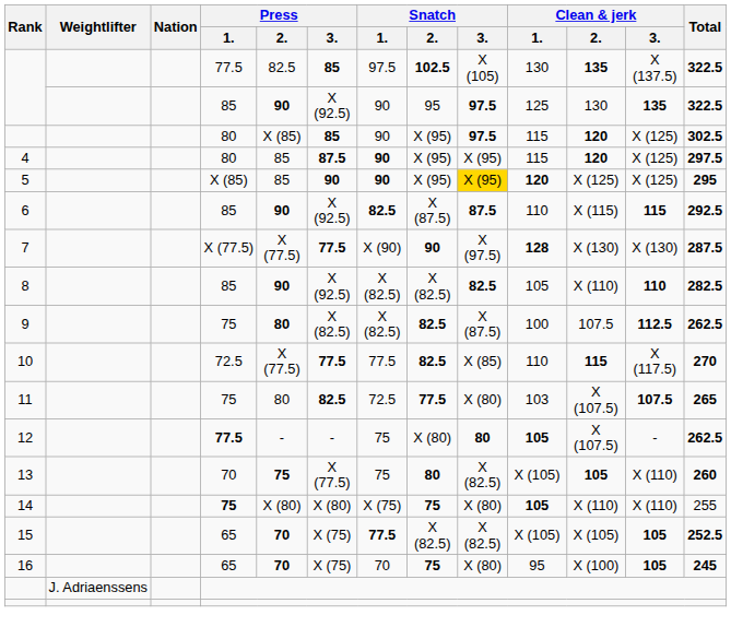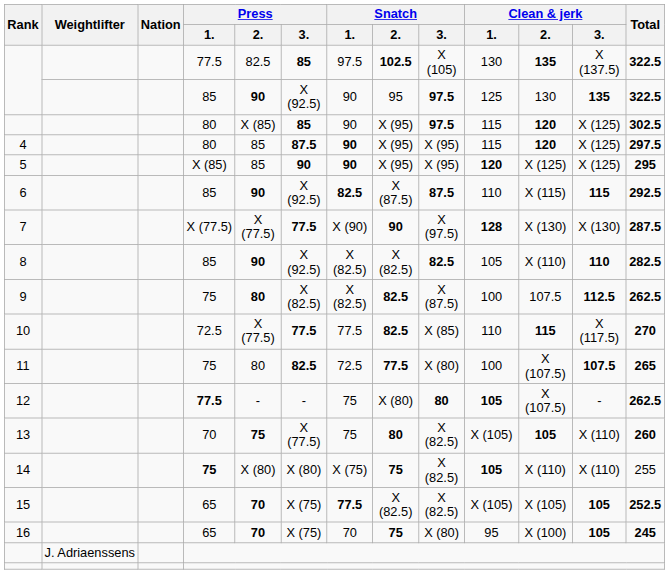 <table class="wikitable sortable" style="text-align:center">
 <tr>
 <th rowspan=2>Rank</th>
 <th rowspan=2>Weightlifter</th>
 <th rowspan=2>Nation</th>
 <th colspan=3><a href='#'>Press</a></th>
 <th colspan=3><a href='#'>Snatch</a></th>
 <th colspan=3><a href='#'>Clean & jerk</a></th>
 <th rowspan=2>Total</th>
 </tr>
 <tr>
 <th>1.</th>
 <th align=center width=50>2.</th>
 <th align=center width=50>3.</th>
 <th align=center width=50>1.</th>
 <th align=center width=50>2.</th>
 <th align=center width=50>3.</th>
 <th align=center width=60>1.</th>
 <th align=center width=60>2.</th>
 <th align=center width=60>3.</th>
 </tr>
 <tr>
 <td rowspan=2></td>
 <td align=left></td>
 <td align=left></td>
 <td>77.5</td>
 <td>82.5</td>
 <td><strong>85</strong></td>
 <td>97.5</td>
 <td><strong>102.5</strong></td>
 <td>X (105)</td>
 <td>130</td>
 <td><strong>135</strong></td>
 <td>X (137.5)</td>
 <td><strong>322.5</strong></td>
 </tr>
 <tr>
 <td align=left></td>
 <td align=left></td>
 <td>85</td>
 <td><strong>90</strong></td>
 <td>X (92.5)</td>
 <td>90</td>
 <td>95</td>
 <td><strong>97.5</strong></td>
 <td>125</td>
 <td>130</td>
 <td><strong>135</strong></td>
 <td><strong>322.5</strong></td>
 </tr>
 <tr>
 <td></td>
 <td align=left></td>
 <td align=left></td>
 <td>80</td>
 <td>X (85)</td>
 <td><strong>85</strong></td>
 <td>90</td>
 <td>X (95)</td>
 <td><strong>97.5</strong></td>
 <td>115</td>
 <td><strong>120</strong></td>
 <td>X (125)</td>
 <td><strong>302.5</strong></td>
 </tr>
 <tr>
 <td>4</td>
 <td align=left></td>
 <td align=left></td>
 <td>80</td>
 <td>85</td>
 <td><strong>87.5</strong></td>
 <td><strong>90</strong></td>
 <td>X (95)</td>
 <td>X (95)</td>
 <td>115</td>
 <td><strong>120</strong></td>
 <td>X (125)</td>
 <td><strong>297.5</strong></td>
 </tr>
 <tr>
 <td>5</td>
 <td align=left></td>
 <td align=left></td>
 <td>X (85)</td>
 <td>85</td>
 <td><strong>90</strong></td>
 <td><strong>90</strong></td>
 <td>X (95)</td>
-<td style="background: gold;">X (95)</td>
+<td>X (95)</td>
 <td><strong>120</strong></td>
 <td>X (125)</td>
 <td>X (125)</td>
 <td><strong>295</strong></td>
 </tr>
 <tr>
 <td>6</td>
 <td align=left></td>
 <td align=left></td>
 <td>85</td>
 <td><strong>90</strong></td>
 <td>X (92.5)</td>
 <td><strong>82.5</strong></td>
 <td>X (87.5)</td>
 <td><strong>87.5</strong></td>
 <td>110</td>
 <td>X (115)</td>
 <td><strong>115</strong></td>
 <td><strong>292.5</strong></td>
 </tr>
 <tr>
 <td>7</td>
 <td align=left></td>
 <td align=left></td>
 <td>X (77.5)</td>
 <td>X (77.5)</td>
 <td><strong>77.5</strong></td>
 <td>X (90)</td>
 <td><strong>90</strong></td>
 <td>X (97.5)</td>
 <td><strong>128</strong></td>
 <td>X (130)</td>
 <td>X (130)</td>
 <td><strong>287.5</strong></td>
 </tr>
 <tr>
 <td>8</td>
 <td align=left></td>
 <td align=left></td>
 <td>85</td>
 <td><strong>90</strong></td>
 <td>X (92.5)</td>
 <td>X (82.5)</td>
 <td>X (82.5)</td>
 <td><strong>82.5</strong></td>
 <td>105</td>
 <td>X (110)</td>
 <td><strong>110</strong></td>
 <td><strong>282.5</strong></td>
 </tr>
 <tr>
 <td>9</td>
 <td align=left></td>
 <td align=left></td>
 <td>75</td>
 <td><strong>80</strong></td>
 <td>X (82.5)</td>
 <td>X (82.5)</td>
 <td><strong>82.5</strong></td>
 <td>X (87.5)</td>
 <td>100</td>
 <td>107.5</td>
 <td><strong>112.5</strong></td>
 <td><strong>262.5</strong></td>
 </tr>
 <tr>
 <td>10</td>
 <td align=left></td>
 <td align=left></td>
 <td>72.5</td>
 <td>X (77.5)</td>
 <td><strong>77.5</strong></td>
 <td>77.5</td>
 <td><strong>82.5</strong></td>
 <td>X (85)</td>
 <td>110</td>
 <td><strong>115</strong></td>
 <td>X (117.5)</td>
 <td><strong>270</strong></td>
 </tr>
 <tr>
 <td>11</td>
 <td align=left></td>
 <td align=left></td>
 <td>75</td>
 <td>80</td>
 <td><strong>82.5</strong></td>
 <td>72.5</td>
 <td><strong>77.5</strong></td>
 <td>X (80)</td>
-<td>103</td>
+<td>100</td>
 <td>X (107.5)</td>
 <td><strong>107.5</strong></td>
 <td><strong>265</strong></td>
 </tr>
 <tr>
 <td>12</td>
 <td align=left></td>
 <td align=left></td>
 <td><strong>77.5</strong></td>
 <td>-</td>
 <td>-</td>
 <td>75</td>
 <td>X (80)</td>
 <td><strong>80</strong></td>
 <td><strong>105</strong></td>
 <td>X (107.5)</td>
 <td>-</td>
 <td><strong>262.5</strong></td>
 </tr>
 <tr>
 <td>13</td>
 <td align=left></td>
 <td align=left></td>
 <td>70</td>
 <td><strong>75</strong></td>
 <td>X (77.5)</td>
 <td>75</td>
 <td><strong>80</strong></td>
 <td>X (82.5)</td>
 <td>X (105)</td>
 <td><strong>105</strong></td>
 <td>X (110)</td>
 <td><strong>260</strong></td>
 </tr>
 <tr>
 <td>14</td>
 <td align=left></td>
 <td align=left></td>
 <td><strong>75</strong></td>
 <td>X (80)</td>
 <td>X (80)</td>
 <td>X (75)</td>
 <td><strong>75</strong></td>
-<td>X (80)</td>
+<td>X (82.5)</td>
 <td><strong>105</strong></td>
 <td>X (110)</td>
 <td>X (110)</td>
 <td>255</td>
 </tr>
 <tr>
 <td>15</td>
 <td align=left></td>
 <td align=left></td>
 <td>65</td>
 <td><strong>70</strong></td>
 <td>X (75)</td>
 <td><strong>77.5</strong></td>
 <td>X (82.5)</td>
 <td>X (82.5)</td>
 <td>X (105)</td>
 <td>X (105)</td>
 <td><strong>105</strong></td>
 <td><strong>252.5</strong></td>
 </tr>
 <tr>
 <td>16</td>
 <td align=left></td>
 <td align=left></td>
 <td>65</td>
 <td><strong>70</strong></td>
 <td>X (75)</td>
 <td>70</td>
 <td><strong>75</strong></td>
 <td>X (80)</td>
 <td>95</td>
 <td>X (100)</td>
 <td><strong>105</strong></td>
 <td><strong>245</strong></td>
 </tr>
 <tr>
 <td></td>
 <td align=left>J. Adriaenssens</td>
 <td align=left></td>
 <td colspan=10></td>
 </tr>
 <tr>
 <td></td>
 <td align=left></td>
 <td align=left></td>
 <td colspan=10></td>
 </tr>
 </table>
